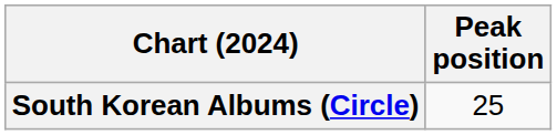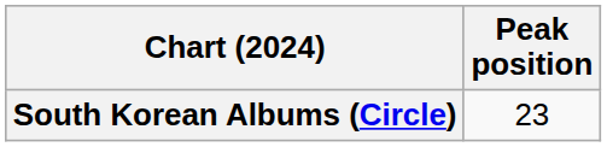 <table class="wikitable plainrowheaders" style="text-align:center">
 <tr>
 <th scope="col">Chart (2024)</th>
 <th scope="col">Peak<br>position</th>
 </tr>
 <tr>
 <th scope="row">South Korean Albums (<a href='#'>Circle</a>)</th>
-<td>25</td>
+<td>23</td>
 </tr>
 </table>
